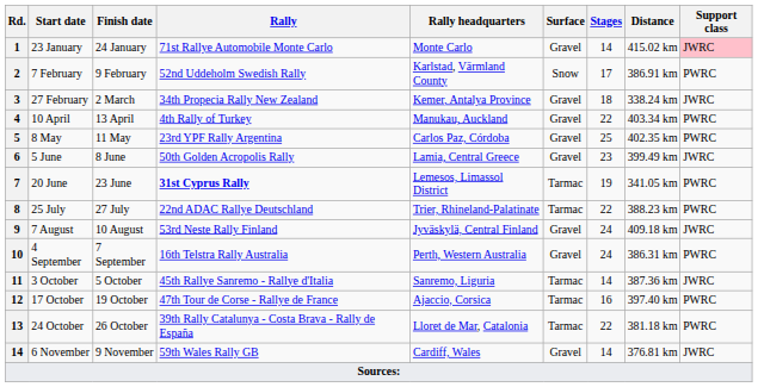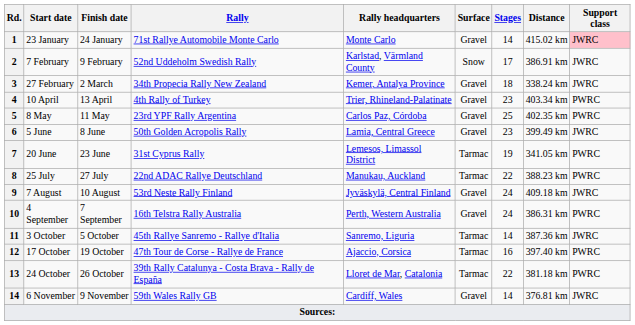 <table class="wikitable" style="font-size: 85%;">
 <tr>
 <th>Rd.</th>
 <th>Start date</th>
 <th>Finish date</th>
 <th><a href='#'>Rally</a></th>
 <th>Rally headquarters</th>
 <th>Surface</th>
 <th><a href='#'>Stages</a></th>
 <th>Distance</th>
 <th>Support class</th>
 </tr>
 <tr>
 <th>1</th>
 <td>23 January</td>
 <td>24 January</td>
 <td> <a href='#'>71st Rallye Automobile Monte Carlo</a></td>
 <td><a href='#'>Monte Carlo</a></td>
 <td align=center>Gravel</td>
 <td align=center>14</td>
 <td align=center>415.02 km</td>
 <td style="background: pink;">JWRC</td>
 </tr>
 <tr>
 <th>2</th>
 <td>7 February</td>
 <td>9 February</td>
 <td> <a href='#'>52nd Uddeholm Swedish Rally</a></td>
 <td><a href='#'>Karlstad</a>, <a href='#'>Värmland County</a></td>
 <td align=center>Snow</td>
 <td align=center>17</td>
 <td align=center>386.91 km</td>
-<td>PWRC</td>
+<td>JWRC</td>
 </tr>
 <tr>
 <th>3</th>
 <td>27 February</td>
 <td>2 March</td>
 <td> <a href='#'>34th Propecia Rally New Zealand</a></td>
 <td><a href='#'>Kemer, Antalya Province</a></td>
 <td align=center>Gravel</td>
 <td align=center>18</td>
 <td align=center>338.24 km</td>
 <td>JWRC</td>
 </tr>
 <tr>
 <th>4</th>
 <td>10 April</td>
 <td>13 April</td>
 <td> <a href='#'>4th Rally of Turkey</a></td>
-<td><a href='#'>Manukau, Auckland</a></td>
+<td><a href='#'>Trier, Rhineland-Palatinate</a></td>
 <td align=center>Gravel</td>
-<td align=center>22</td>
+<td align=center>23</td>
 <td align=center>403.34 km</td>
 <td>PWRC</td>
 </tr>
 <tr>
 <th>5</th>
 <td>8 May</td>
 <td>11 May</td>
 <td> <a href='#'>23rd YPF Rally Argentina</a></td>
 <td><a href='#'>Carlos Paz, Córdoba</a></td>
 <td align=center>Gravel</td>
 <td align=center>25</td>
 <td align=center>402.35 km</td>
 <td>PWRC</td>
 </tr>
 <tr>
 <th>6</th>
 <td>5 June</td>
 <td>8 June</td>
 <td> <a href='#'>50th Golden Acropolis Rally</a></td>
 <td><a href='#'>Lamia, Central Greece</a></td>
 <td align=center>Gravel</td>
 <td align=center>23</td>
 <td align=center>399.49 km</td>
 <td>JWRC</td>
 </tr>
 <tr>
 <th>7</th>
 <td>20 June</td>
 <td>23 June</td>
-<td><strong> <a href='#'>31st Cyprus Rally</a></strong></td>
+<td> <a href='#'>31st Cyprus Rally</a></td>
 <td><a href='#'>Lemesos, Limassol District</a></td>
 <td align=center>Tarmac</td>
 <td align=center>19</td>
 <td align=center>341.05 km</td>
 <td>PWRC</td>
 </tr>
 <tr>
 <th>8</th>
 <td>25 July</td>
 <td>27 July</td>
 <td> <a href='#'>22nd ADAC Rallye Deutschland</a></td>
-<td><a href='#'>Trier, Rhineland-Palatinate</a></td>
+<td><a href='#'>Manukau, Auckland</a></td>
 <td align=center>Tarmac</td>
 <td align=center>22</td>
 <td align=center>388.23 km</td>
 <td>PWRC</td>
 </tr>
 <tr>
 <th>9</th>
 <td>7 August</td>
 <td>10 August</td>
 <td> <a href='#'>53rd Neste Rally Finland</a></td>
 <td><a href='#'>Jyväskylä, Central Finland</a></td>
 <td align=center>Gravel</td>
 <td align=center>24</td>
 <td align=center>409.18 km</td>
 <td>JWRC</td>
 </tr>
 <tr>
 <th>10</th>
 <td>4 September</td>
 <td>7 September</td>
 <td> <a href='#'>16th Telstra Rally Australia</a></td>
 <td><a href='#'>Perth, Western Australia</a></td>
 <td align=center>Gravel</td>
 <td align=center>24</td>
 <td align=center>386.31 km</td>
 <td>PWRC</td>
 </tr>
 <tr>
 <th>11</th>
 <td>3 October</td>
 <td>5 October</td>
 <td> <a href='#'>45th Rallye Sanremo - Rallye d'Italia</a></td>
 <td><a href='#'>Sanremo, Liguria</a></td>
 <td align=center>Tarmac</td>
 <td align=center>14</td>
 <td align=center>387.36 km</td>
 <td>JWRC</td>
 </tr>
 <tr>
 <th>12</th>
 <td>17 October</td>
 <td>19 October</td>
 <td> <a href='#'>47th Tour de Corse - Rallye de France</a></td>
 <td><a href='#'>Ajaccio, Corsica</a></td>
 <td align=center>Tarmac</td>
 <td align=center>16</td>
 <td align=center>397.40 km</td>
 <td>PWRC</td>
 </tr>
 <tr>
 <th>13</th>
 <td>24 October</td>
 <td>26 October</td>
 <td> <a href='#'>39th Rally Catalunya - Costa Brava - Rally de España</a></td>
 <td><a href='#'>Lloret de Mar</a>, <a href='#'>Catalonia</a></td>
 <td align=center>Tarmac</td>
 <td align=center>22</td>
 <td align=center>381.18 km</td>
 <td>PWRC</td>
 </tr>
 <tr>
 <th>14</th>
 <td>6 November</td>
 <td>9 November</td>
 <td> <a href='#'>59th Wales Rally GB</a></td>
 <td><a href='#'>Cardiff, Wales</a></td>
 <td align=center>Gravel</td>
 <td align="center">14</td>
 <td align="center">376.81 km</td>
 <td>JWRC</td>
 </tr>
 <tr>
 <td colspan="9" style="background-color:#EAECF0;text-align:center"><strong>Sources:</strong></td>
 </tr>
 </table>
